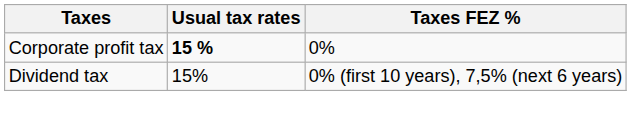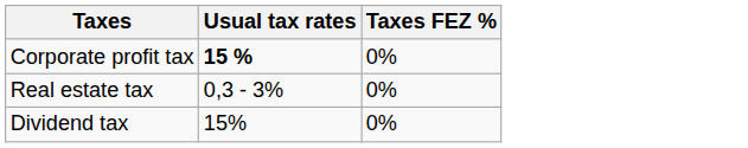 <table class="wikitable">
 <tr>
 <th>Taxes</th>
 <th>Usual tax rates</th>
 <th>Taxes FEZ %</th>
 </tr>
 <tr>
 <td>Corporate profit tax</td>
 <td><strong>15 %</strong></td>
 <td>0%</td>
 </tr>
 <tr>
+<td>Real estate tax</td>
+<td>0,3 - 3%</td>
+<td>0%</td>
+</tr>
+<tr>
 <td>Dividend tax</td>
 <td>15%</td>
-<td>0% (first 10 years), 7,5% (next 6 years)</td>
+<td>0%</td>
 </tr>
 </table>
